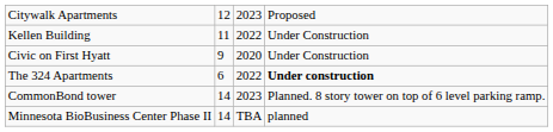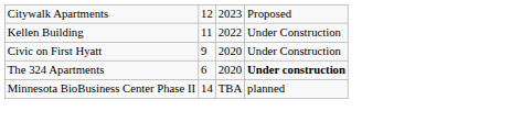 <table class="wikitable sortable">
 <tr>
 <td>Citywalk Apartments</td>
 <td>12</td>
 <td>2023</td>
 <td>Proposed</td>
 </tr>
 <tr>
 <td>Kellen Building</td>
 <td>11</td>
 <td>2022</td>
 <td>Under Construction</td>
 </tr>
 <tr>
 <td>Civic on First Hyatt</td>
 <td>9</td>
 <td>2020</td>
 <td>Under Construction</td>
 </tr>
 <tr>
 <td>The 324 Apartments</td>
 <td>6</td>
-<td>2022</td>
+<td>2020</td>
 <td><strong>Under construction</strong></td>
-</tr>
-<tr>
-<td>CommonBond tower</td>
-<td>14</td>
-<td>2023</td>
-<td>Planned. 8 story tower on top of 6 level parking ramp.</td>
 </tr>
 <tr>
 <td>Minnesota BioBusiness Center Phase II</td>
 <td>14</td>
 <td>TBA</td>
 <td>planned</td>
 </tr>
 </table>
